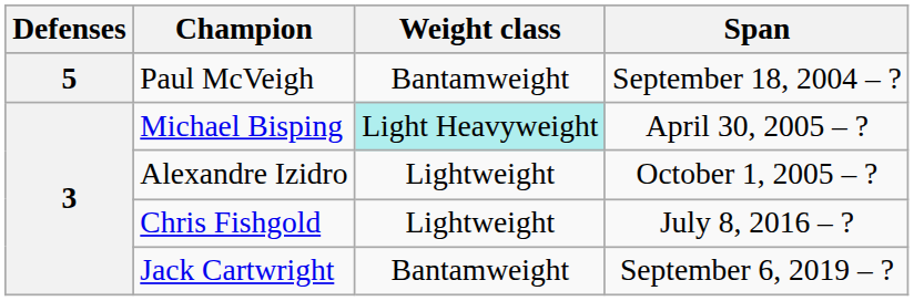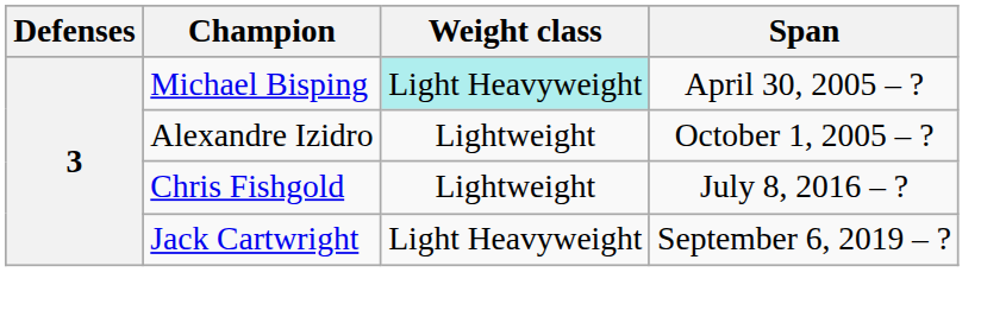 <table class="wikitable">
 <tr>
 <th>Defenses</th>
 <th>Champion</th>
 <th>Weight class</th>
 <th>Span</th>
-</tr>
-<tr>
-<th rowspan=1>5</th>
-<td> Paul McVeigh</td>
-<td align=center>Bantamweight</td>
-<td align=center>September 18, 2004 – ?</td>
 </tr>
 <tr>
 <th rowspan=4>3</th>
 <td> <a href='#'>Michael Bisping</a></td>
 <td align=center style="background: paleturquoise;">Light Heavyweight</td>
 <td align=center>April 30, 2005 – ?</td>
 </tr>
 <tr>
 <td> Alexandre Izidro</td>
 <td align=center>Lightweight</td>
 <td align=center>October 1, 2005 – ?</td>
 </tr>
 <tr>
 <td> <a href='#'>Chris Fishgold</a></td>
 <td align=center>Lightweight</td>
 <td align=center>July 8, 2016 – ?</td>
 </tr>
 <tr>
 <td> <a href='#'>Jack Cartwright</a></td>
-<td align=center>Bantamweight</td>
+<td align=center>Light Heavyweight</td>
 <td align=center>September 6, 2019 – ?</td>
 </tr>
 </table>
